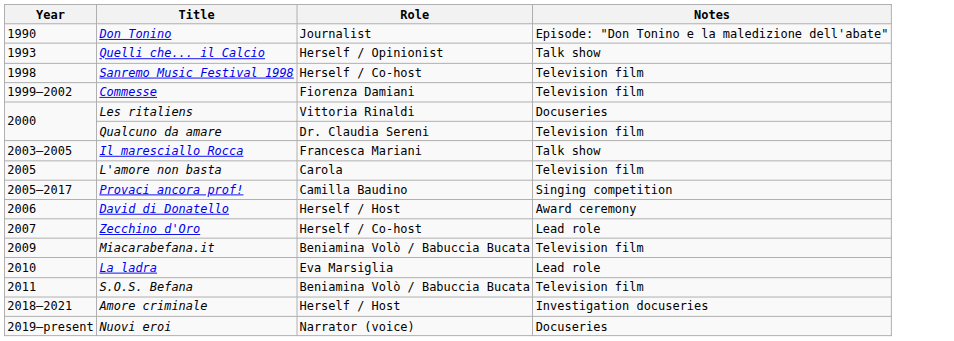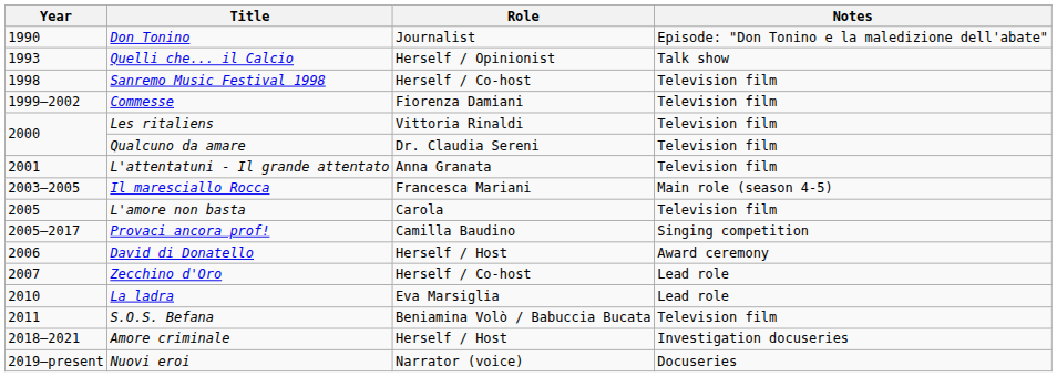 <table class="wikitable plainrowheaders sortable">
 <tr>
 <th scope="col">Year</th>
 <th scope="col">Title</th>
 <th scope="col">Role</th>
 <th scope="col" class="unsortable">Notes</th>
 </tr>
 <tr>
 <td>1990</td>
 <td><em><a href='#'>Don Tonino</a></em></td>
 <td>Journalist</td>
 <td>Episode: "Don Tonino e la maledizione dell'abate"</td>
 </tr>
 <tr>
 <td>1993</td>
 <td><em><a href='#'>Quelli che... il Calcio</a></em></td>
 <td>Herself / Opinionist</td>
 <td>Talk show</td>
 </tr>
 <tr>
 <td>1998</td>
 <td><em><a href='#'>Sanremo Music Festival 1998</a></em></td>
 <td>Herself / Co-host</td>
 <td>Television film</td>
 </tr>
 <tr>
 <td>1999–2002</td>
 <td><em><a href='#'>Commesse</a></em></td>
 <td>Fiorenza Damiani</td>
 <td>Television film</td>
 </tr>
 <tr>
 <td rowspan="2">2000</td>
 <td><em>Les ritaliens</em></td>
 <td>Vittoria Rinaldi</td>
-<td>Docuseries</td>
+<td>Television film</td>
 </tr>
 <tr>
 <td><em>Qualcuno da amare</em></td>
 <td>Dr. Claudia Sereni</td>
 <td>Television film</td>
 </tr>
 <tr>
+<td>2001</td>
+<td><em>L'attentatuni - Il grande attentato</em></td>
+<td>Anna Granata</td>
+<td>Television film</td>
+</tr>
+<tr>
 <td>2003–2005</td>
 <td><em><a href='#'>Il maresciallo Rocca</a></em></td>
 <td>Francesca Mariani</td>
-<td>Talk show</td>
+<td>Main role (season 4-5)</td>
 </tr>
 <tr>
 <td>2005</td>
 <td><em>L'amore non basta</em></td>
 <td>Carola</td>
 <td>Television film</td>
 </tr>
 <tr>
 <td>2005–2017</td>
 <td><em><a href='#'>Provaci ancora prof!</a></em></td>
 <td>Camilla Baudino</td>
 <td>Singing competition</td>
 </tr>
 <tr>
 <td>2006</td>
 <td><em><a href='#'>David di Donatello</a></em></td>
 <td>Herself / Host</td>
 <td>Award ceremony</td>
 </tr>
 <tr>
 <td>2007</td>
 <td><em><a href='#'>Zecchino d'Oro</a></em></td>
 <td>Herself / Co-host</td>
 <td>Lead role</td>
 </tr>
 <tr>
-<td>2009</td>
-<td><em>Miacarabefana.it</em></td>
-<td>Beniamina Volò / Babuccia Bucata</td>
-<td>Television film</td>
-</tr>
-<tr>
 <td>2010</td>
 <td><em><a href='#'>La ladra</a></em></td>
 <td>Eva Marsiglia</td>
 <td>Lead role</td>
 </tr>
 <tr>
 <td>2011</td>
 <td><em>S.O.S. Befana</em></td>
 <td>Beniamina Volò / Babuccia Bucata</td>
 <td>Television film</td>
 </tr>
 <tr>
 <td>2018–2021</td>
 <td><em>Amore criminale</em></td>
 <td>Herself / Host</td>
 <td>Investigation docuseries</td>
 </tr>
 <tr>
 <td>2019–present</td>
 <td><em>Nuovi eroi</em></td>
 <td>Narrator (voice)</td>
 <td>Docuseries</td>
 </tr>
 </table>
